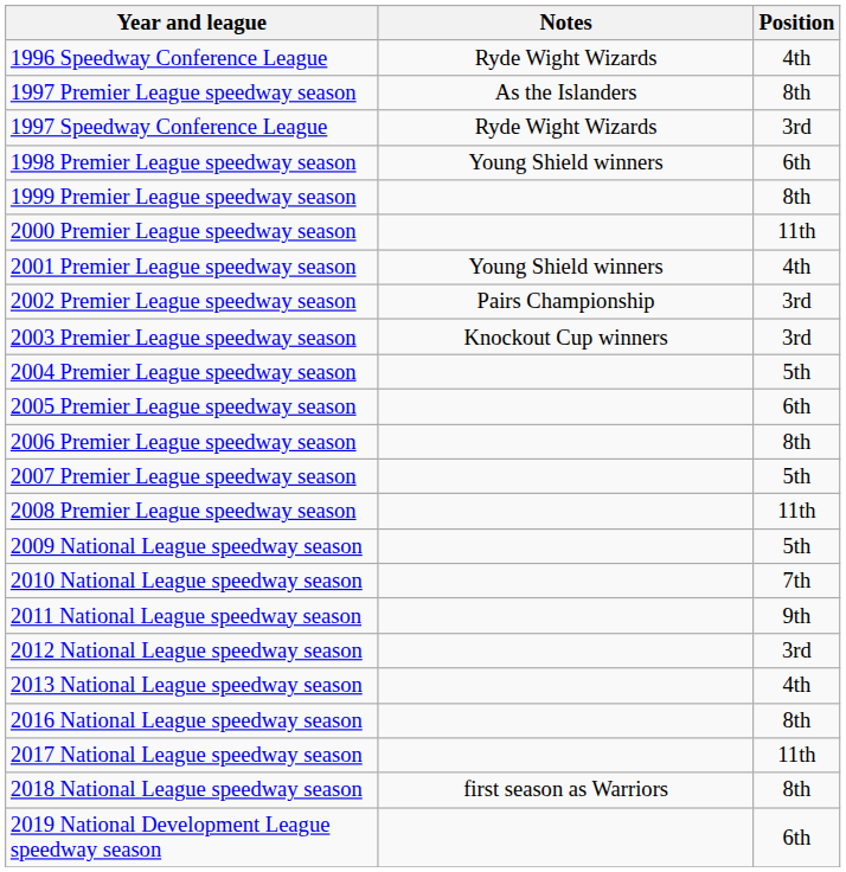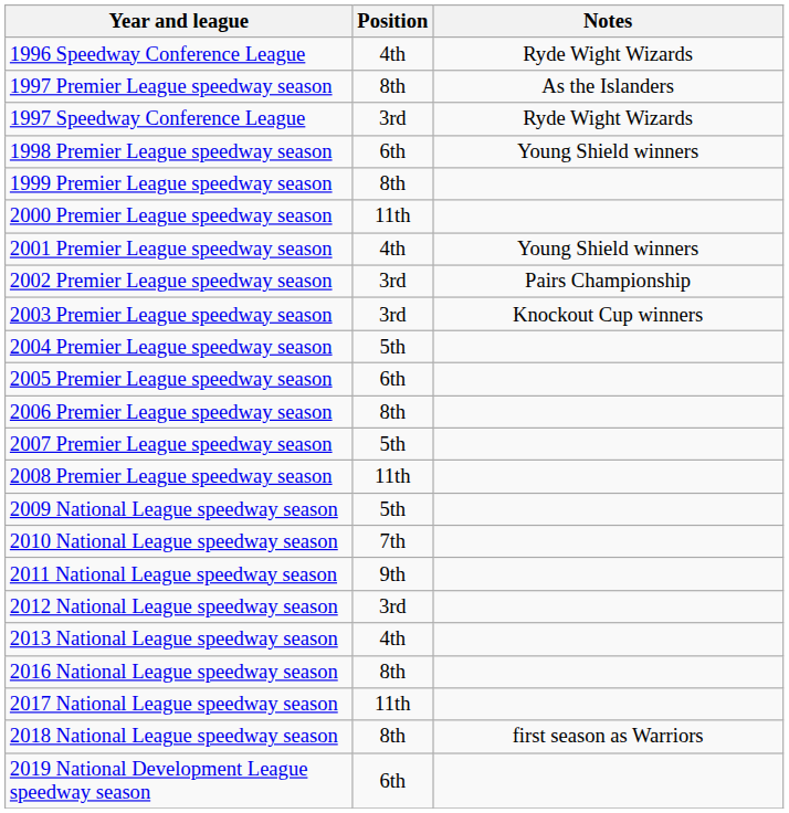 <table class="wikitable">
 <tr>
 <th width=350>Year and league</th>
+<th width=50>Position</th>
 <th width=350>Notes</th>
-<th width=50>Position</th>
 </tr>
 <tr align=center>
 <td align="left"><a href='#'>1996 Speedway Conference League</a></td>
+<td>4th</td>
 <td>Ryde Wight Wizards</td>
-<td>4th</td>
 </tr>
 <tr align=center>
 <td align="left"><a href='#'>1997 Premier League speedway season</a></td>
+<td>8th</td>
 <td>As the Islanders</td>
-<td>8th</td>
 </tr>
 <tr align=center>
 <td align="left"><a href='#'>1997 Speedway Conference League</a></td>
+<td>3rd</td>
 <td>Ryde Wight Wizards</td>
-<td>3rd</td>
 </tr>
 <tr align=center>
 <td align="left"><a href='#'>1998 Premier League speedway season</a></td>
+<td>6th</td>
 <td>Young Shield winners</td>
-<td>6th</td>
 </tr>
 <tr align=center>
 <td align="left"><a href='#'>1999 Premier League speedway season</a></td>
+<td>8th</td>
 <td></td>
-<td>8th</td>
 </tr>
 <tr align=center>
 <td align="left"><a href='#'>2000 Premier League speedway season</a></td>
+<td>11th</td>
 <td></td>
-<td>11th</td>
 </tr>
 <tr align=center>
 <td align="left"><a href='#'>2001 Premier League speedway season</a></td>
+<td>4th</td>
 <td>Young Shield winners</td>
-<td>4th</td>
 </tr>
 <tr align=center>
 <td align="left"><a href='#'>2002 Premier League speedway season</a></td>
+<td>3rd</td>
 <td>Pairs Championship</td>
-<td>3rd</td>
 </tr>
 <tr align=center>
 <td align="left"><a href='#'>2003 Premier League speedway season</a></td>
+<td>3rd</td>
 <td>Knockout Cup winners</td>
-<td>3rd</td>
 </tr>
 <tr align=center>
 <td align="left"><a href='#'>2004 Premier League speedway season</a></td>
+<td>5th</td>
 <td></td>
-<td>5th</td>
 </tr>
 <tr align=center>
 <td align="left"><a href='#'>2005 Premier League speedway season</a></td>
+<td>6th</td>
 <td></td>
-<td>6th</td>
 </tr>
 <tr align=center>
 <td align="left"><a href='#'>2006 Premier League speedway season</a></td>
+<td>8th</td>
 <td></td>
-<td>8th</td>
 </tr>
 <tr align=center>
 <td align="left"><a href='#'>2007 Premier League speedway season</a></td>
+<td>5th</td>
 <td></td>
-<td>5th</td>
 </tr>
 <tr align=center>
 <td align="left"><a href='#'>2008 Premier League speedway season</a></td>
+<td>11th</td>
 <td></td>
-<td>11th</td>
 </tr>
 <tr align=center>
 <td align="left"><a href='#'>2009 National League speedway season</a></td>
+<td>5th</td>
 <td></td>
-<td>5th</td>
 </tr>
 <tr align=center>
 <td align="left"><a href='#'>2010 National League speedway season</a></td>
+<td>7th</td>
 <td></td>
-<td>7th</td>
 </tr>
 <tr align=center>
 <td align="left"><a href='#'>2011 National League speedway season</a></td>
+<td>9th</td>
 <td></td>
-<td>9th</td>
 </tr>
 <tr align=center>
 <td align="left"><a href='#'>2012 National League speedway season</a></td>
+<td>3rd</td>
 <td></td>
-<td>3rd</td>
 </tr>
 <tr align=center>
 <td align="left"><a href='#'>2013 National League speedway season</a></td>
+<td>4th</td>
 <td></td>
-<td>4th</td>
 </tr>
 <tr align=center>
 <td align="left"><a href='#'>2016 National League speedway season</a></td>
+<td>8th</td>
 <td></td>
-<td>8th</td>
 </tr>
 <tr align=center>
 <td align="left"><a href='#'>2017 National League speedway season</a></td>
+<td>11th</td>
 <td></td>
-<td>11th</td>
 </tr>
 <tr align=center>
 <td align="left"><a href='#'>2018 National League speedway season</a></td>
+<td>8th</td>
 <td>first season as Warriors</td>
-<td>8th</td>
 </tr>
 <tr align=center>
 <td align="left"><a href='#'>2019 National Development League speedway season</a></td>
+<td>6th</td>
 <td></td>
-<td>6th</td>
 </tr>
 </table>
